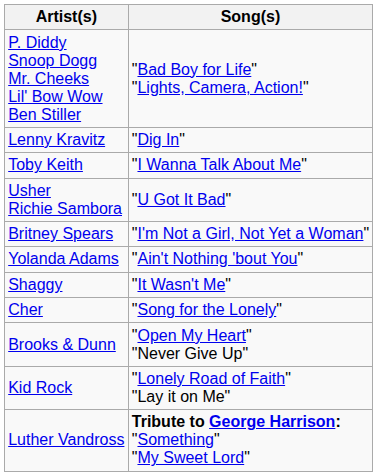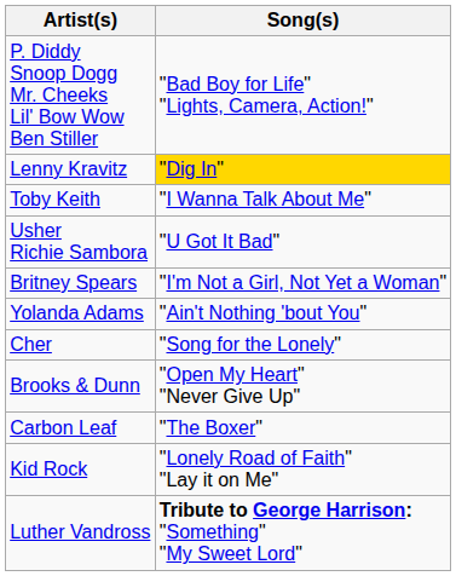 <table class="wikitable">
 <tr>
 <th>Artist(s)</th>
 <th>Song(s)</th>
 </tr>
 <tr>
 <td><a href='#'>P. Diddy</a><br><a href='#'>Snoop Dogg</a><br><a href='#'>Mr. Cheeks</a><br><a href='#'>Lil' Bow Wow</a><br><a href='#'>Ben Stiller</a></td>
 <td>"<a href='#'>Bad Boy for Life</a>"<br>"<a href='#'>Lights, Camera, Action!</a>"</td>
 </tr>
 <tr>
 <td><a href='#'>Lenny Kravitz</a></td>
-<td>"<a href='#'>Dig In</a>"</td>
+<td style="background: gold;">"<a href='#'>Dig In</a>"</td>
 </tr>
 <tr>
 <td><a href='#'>Toby Keith</a></td>
 <td>"<a href='#'>I Wanna Talk About Me</a>"</td>
 </tr>
 <tr>
 <td><a href='#'>Usher</a><br><a href='#'>Richie Sambora</a> </td>
 <td>"<a href='#'>U Got It Bad</a>"</td>
 </tr>
 <tr>
 <td><a href='#'>Britney Spears</a></td>
 <td>"<a href='#'>I'm Not a Girl, Not Yet a Woman</a>"</td>
 </tr>
 <tr>
 <td><a href='#'>Yolanda Adams</a></td>
 <td>"<a href='#'>Ain't Nothing 'bout You</a>"</td>
 </tr>
 <tr>
-<td><a href='#'>Shaggy</a></td>
-<td>"<a href='#'>It Wasn't Me</a>"</td>
-</tr>
-<tr>
 <td><a href='#'>Cher</a></td>
 <td>"<a href='#'>Song for the Lonely</a>"</td>
 </tr>
 <tr>
 <td><a href='#'>Brooks & Dunn</a></td>
 <td>"<a href='#'>Open My Heart</a>"<br>"Never Give Up"</td>
+</tr>
+<tr>
+<td><a href='#'>Carbon Leaf</a></td>
+<td>"<a href='#'>The Boxer</a>"</td>
 </tr>
 <tr>
 <td><a href='#'>Kid Rock</a></td>
 <td>"<a href='#'>Lonely Road of Faith</a>"<br>"Lay it on Me"</td>
 </tr>
 <tr>
 <td><a href='#'>Luther Vandross</a></td>
 <td><strong>Tribute to <a href='#'>George Harrison</a>:</strong><br>"<a href='#'>Something</a>"<br>"<a href='#'>My Sweet Lord</a>"</td>
 </tr>
 </table>
